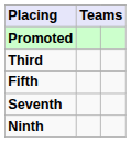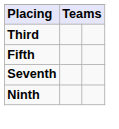 <table class=wikitable>
 <tr>
 </tr>
 <tr style="background: #E6E6FA;">
 <td><strong>Placing</strong></td>
 <td colspan="2" style="text-align:center"><strong>Teams</strong></td>
-</tr>
-<tr style="background: #ccffcc;">
-<td><strong>Promoted</strong></td>
-<td><strong></strong></td>
-<td><strong></strong></td>
 </tr>
 <tr>
 <td><strong>Third</strong></td>
 <td></td>
 <td></td>
 </tr>
 <tr>
 <td><strong>Fifth</strong></td>
 <td></td>
 <td></td>
 </tr>
 <tr>
 <td><strong>Seventh</strong></td>
 <td></td>
 <td></td>
 </tr>
 <tr>
 <td><strong>Ninth</strong></td>
 <td></td>
 </tr>
 </table>
